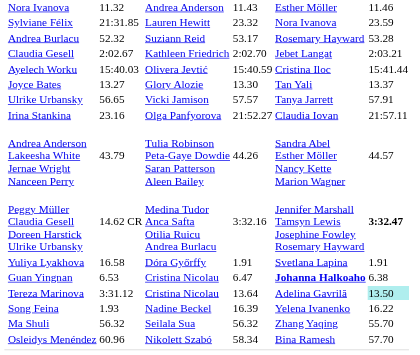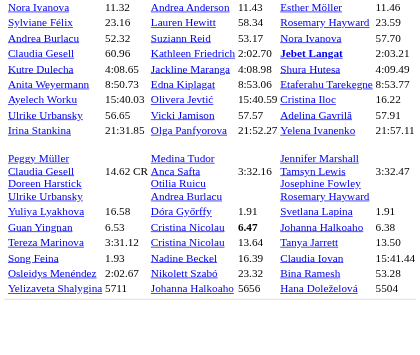 <table>
 <tr>
 <td></td>
 <td><a href='#'>Nora Ivanova</a><br></td>
 <td>11.32</td>
 <td><a href='#'>Andrea Anderson</a><br></td>
 <td>11.43</td>
 <td><a href='#'>Esther Möller</a><br></td>
 <td>11.46</td>
 </tr>
 <tr>
 <td></td>
 <td><a href='#'>Sylviane Félix</a><br></td>
-<td>21:31.85</td>
+<td>23.16</td>
 <td><a href='#'>Lauren Hewitt</a><br></td>
-<td>23.32</td>
-<td><a href='#'>Nora Ivanova</a><br></td>
+<td>58.34</td>
+<td><a href='#'>Rosemary Hayward</a><br></td>
 <td>23.59</td>
 </tr>
 <tr>
 <td></td>
 <td><a href='#'>Andrea Burlacu</a><br></td>
 <td>52.32</td>
 <td><a href='#'>Suziann Reid</a><br></td>
 <td>53.17</td>
-<td><a href='#'>Rosemary Hayward</a><br></td>
-<td>53.28</td>
+<td><a href='#'>Nora Ivanova</a><br></td>
+<td>57.70</td>
 </tr>
 <tr>
 <td></td>
 <td><a href='#'>Claudia Gesell</a><br></td>
-<td>2:02.67</td>
+<td>60.96</td>
 <td><a href='#'>Kathleen Friedrich</a><br></td>
 <td>2:02.70</td>
-<td><a href='#'>Jebet Langat</a><br></td>
+<td><strong><a href='#'>Jebet Langat</a><br></strong></td>
 <td>2:03.21</td>
+</tr>
+<tr>
+<td></td>
+<td><a href='#'>Kutre Dulecha</a><br></td>
+<td>4:08.65</td>
+<td><a href='#'>Jackline Maranga</a><br></td>
+<td>4:08.98</td>
+<td><a href='#'>Shura Hutesa</a><br></td>
+<td>4:09.49</td>
+</tr>
+<tr>
+<td></td>
+<td><a href='#'>Anita Weyermann</a><br></td>
+<td>8:50.73</td>
+<td><a href='#'>Edna Kiplagat</a><br></td>
+<td>8:53.06</td>
+<td><a href='#'>Etaferahu Tarekegne</a><br></td>
+<td>8:53.77</td>
 </tr>
 <tr>
 <td></td>
 <td><a href='#'>Ayelech Worku</a><br></td>
 <td>15:40.03</td>
 <td><a href='#'>Olivera Jevtić</a><br></td>
 <td>15:40.59</td>
 <td><a href='#'>Cristina Iloc</a><br></td>
-<td>15:41.44</td>
-</tr>
-<tr>
-<td></td>
-<td><a href='#'>Joyce Bates</a><br></td>
-<td>13.27</td>
-<td><a href='#'>Glory Alozie</a><br></td>
-<td>13.30</td>
-<td><a href='#'>Tan Yali</a><br></td>
-<td>13.37</td>
+<td>16.22</td>
 </tr>
 <tr>
 <td></td>
 <td><a href='#'>Ulrike Urbansky</a><br></td>
 <td>56.65</td>
 <td><a href='#'>Vicki Jamison</a><br></td>
 <td>57.57</td>
-<td><a href='#'>Tanya Jarrett</a><br></td>
+<td><a href='#'>Adelina Gavrilă</a><br></td>
 <td>57.91</td>
 </tr>
 <tr>
 <td></td>
 <td><a href='#'>Irina Stankina</a><br></td>
-<td>23.16</td>
+<td>21:31.85</td>
 <td><a href='#'>Olga Panfyorova</a><br></td>
 <td>21:52.27</td>
-<td><a href='#'>Claudia Iovan</a><br></td>
+<td><a href='#'>Yelena Ivanenko</a><br></td>
 <td>21:57.11</td>
-</tr>
-<tr>
-<td></td>
-<td><br><a href='#'>Andrea Anderson</a><br><a href='#'>Lakeesha White</a><br><a href='#'>Jernae Wright</a><br><a href='#'>Nanceen Perry</a></td>
-<td>43.79</td>
-<td><br><a href='#'>Tulia Robinson</a><br><a href='#'>Peta-Gaye Dowdie</a><br><a href='#'>Saran Patterson</a><br><a href='#'>Aleen Bailey</a></td>
-<td>44.26</td>
-<td><br><a href='#'>Sandra Abel</a><br><a href='#'>Esther Möller</a><br><a href='#'>Nancy Kette</a><br><a href='#'>Marion Wagner</a></td>
-<td>44.57</td>
 </tr>
 <tr>
 <td></td>
 <td><br><a href='#'>Peggy Müller</a><br><a href='#'>Claudia Gesell</a><br><a href='#'>Doreen Harstick</a><br><a href='#'>Ulrike Urbansky</a></td>
 <td>14.62 CR</td>
 <td><br><a href='#'>Medina Tudor</a><br><a href='#'>Anca Safta</a><br><a href='#'>Otilia Ruicu</a><br><a href='#'>Andrea Burlacu</a></td>
 <td>3:32.16</td>
 <td><br><a href='#'>Jennifer Marshall</a><br><a href='#'>Tamsyn Lewis</a><br><a href='#'>Josephine Fowley</a><br><a href='#'>Rosemary Hayward</a></td>
-<td><strong>3:32.47</strong></td>
+<td>3:32.47</td>
 </tr>
 <tr>
 <td></td>
 <td><a href='#'>Yuliya Lyakhova</a><br></td>
 <td>16.58</td>
 <td><a href='#'>Dóra Győrffy</a><br></td>
 <td>1.91</td>
 <td><a href='#'>Svetlana Lapina</a><br></td>
 <td>1.91</td>
 </tr>
 <tr>
 <td></td>
 <td><a href='#'>Guan Yingnan</a><br></td>
 <td>6.53</td>
 <td><a href='#'>Cristina Nicolau</a><br></td>
-<td>6.47</td>
-<td><strong><a href='#'>Johanna Halkoaho</a><br></strong></td>
+<td><strong>6.47</strong></td>
+<td><a href='#'>Johanna Halkoaho</a><br></td>
 <td>6.38</td>
 </tr>
 <tr>
 <td></td>
 <td><a href='#'>Tereza Marinova</a><br></td>
 <td>3:31.12</td>
 <td><a href='#'>Cristina Nicolau</a><br></td>
 <td>13.64</td>
-<td><a href='#'>Adelina Gavrilă</a><br></td>
-<td style="background: paleturquoise;">13.50</td>
+<td><a href='#'>Tanya Jarrett</a><br></td>
+<td>13.50</td>
 </tr>
 <tr>
 <td></td>
 <td><a href='#'>Song Feina</a><br></td>
 <td>1.93</td>
 <td><a href='#'>Nadine Beckel</a><br></td>
 <td>16.39</td>
-<td><a href='#'>Yelena Ivanenko</a><br></td>
-<td>16.22</td>
-</tr>
-<tr>
-<td></td>
-<td><a href='#'>Ma Shuli</a><br></td>
-<td>56.32</td>
-<td><a href='#'>Seilala Sua</a><br></td>
-<td>56.32</td>
-<td><a href='#'>Zhang Yaqing</a><br></td>
-<td>55.70</td>
+<td><a href='#'>Claudia Iovan</a><br></td>
+<td>15:41.44</td>
 </tr>
 <tr>
 <td></td>
 <td><a href='#'>Osleidys Menéndez</a><br></td>
-<td>60.96</td>
+<td>2:02.67</td>
 <td><a href='#'>Nikolett Szabó</a><br></td>
-<td>58.34</td>
+<td>23.32</td>
 <td><a href='#'>Bina Ramesh</a><br></td>
-<td>57.70</td>
+<td>53.28</td>
+</tr>
+<tr>
+<td></td>
+<td><a href='#'>Yelizaveta Shalygina</a><br></td>
+<td>5711</td>
+<td><a href='#'>Johanna Halkoaho</a><br></td>
+<td>5656</td>
+<td><a href='#'>Hana Doleželová</a><br></td>
+<td>5504</td>
 </tr>
 <tr>
 </tr>
 <tr bgcolor= e8e8e8>
 <td colspan=7></td>
 </tr>
 </table>
